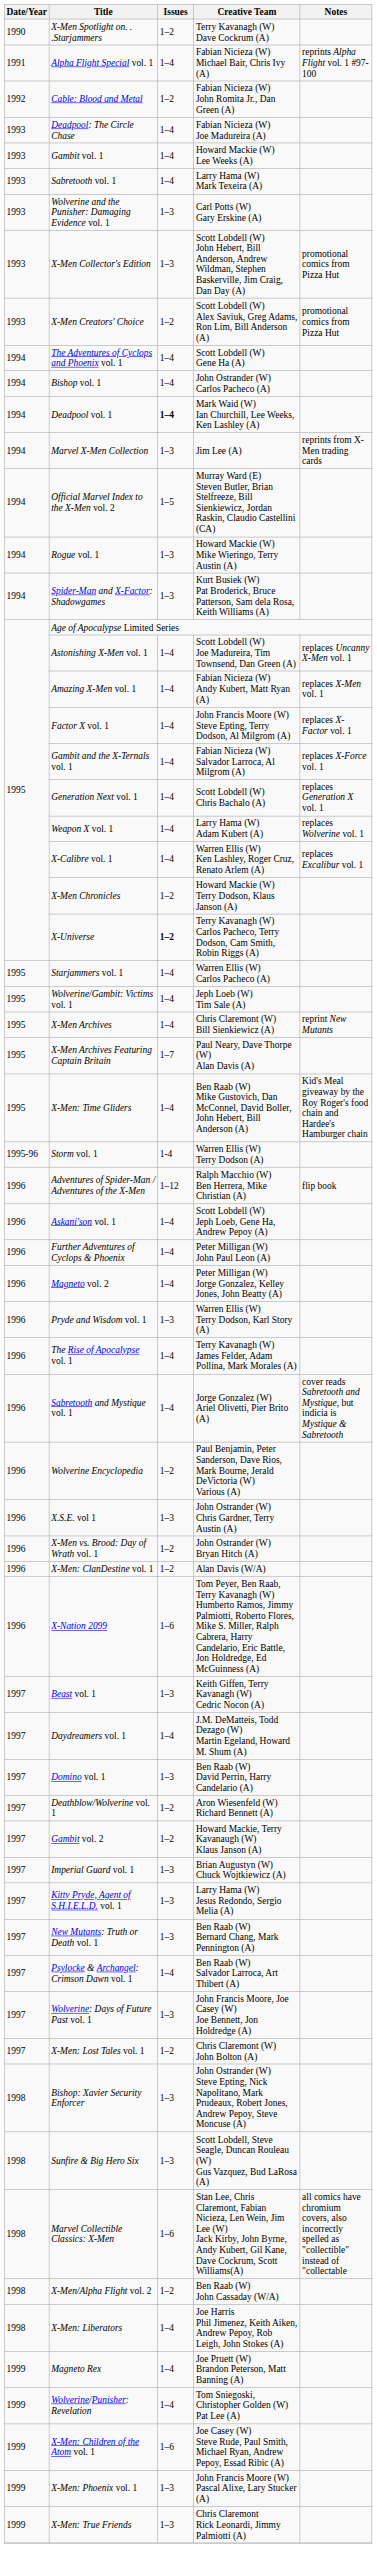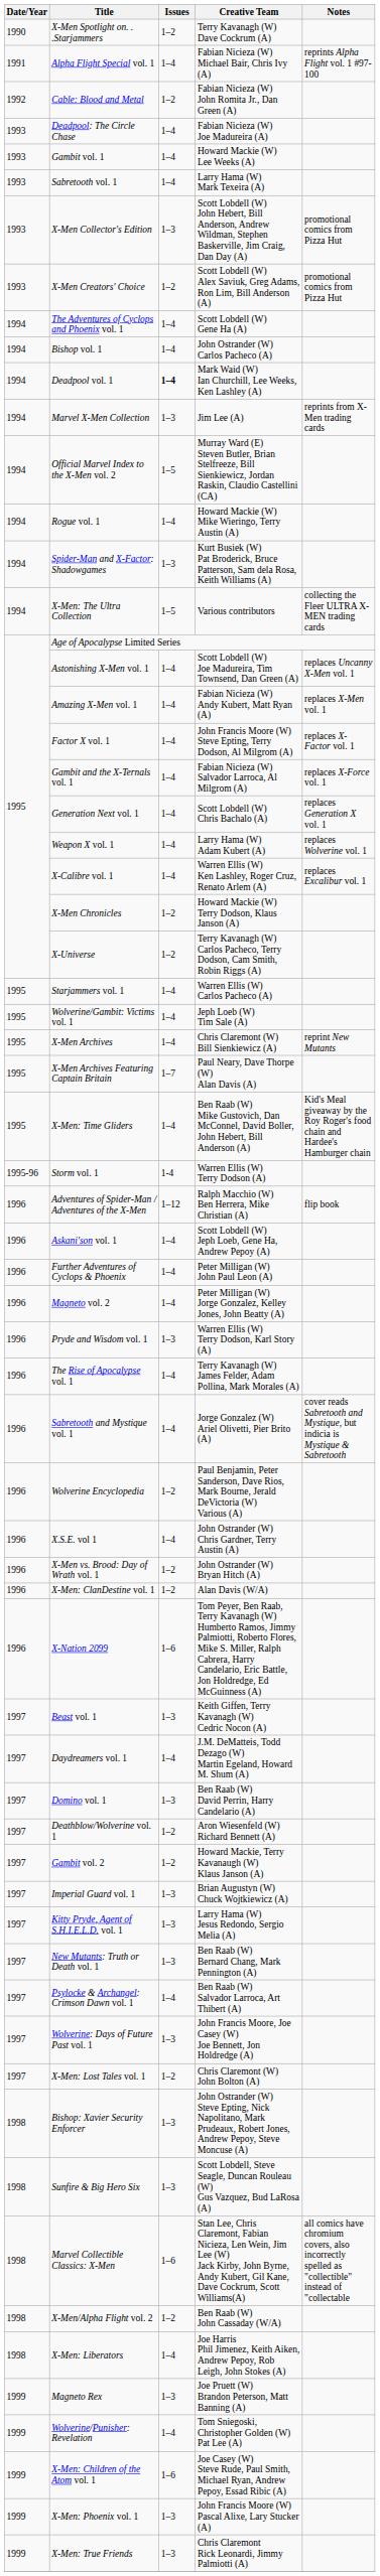 <table class="wikitable" style="width:100%;">
 <tr>
 <th style="width:10%;">Date/Year</th>
 <th style="width:30%;">Title</th>
 <th style="width:10%;">Issues</th>
 <th style="width:30%;">Creative Team</th>
 <th style="width:20%;">Notes</th>
 </tr>
 <tr>
 <td>1990</td>
 <td><em>X-Men Spotlight on. . .Starjammers</em></td>
 <td>1–2</td>
 <td>Terry Kavanagh (W)<br>Dave Cockrum (A)</td>
 <td></td>
 </tr>
 <tr>
 <td>1991</td>
 <td><em><a href='#'>Alpha Flight Special</a></em> vol. 1</td>
 <td>1–4</td>
 <td>Fabian Nicieza (W)<br>Michael Bair, Chris Ivy (A)</td>
 <td>reprints <em>Alpha Flight</em> vol. 1 #97-100</td>
 </tr>
 <tr>
 <td>1992</td>
 <td><em><a href='#'>Cable: Blood and Metal</a></em></td>
 <td>1–2</td>
 <td>Fabian Nicieza (W)<br>John Romita Jr., Dan Green (A)</td>
 <td></td>
 </tr>
 <tr>
 <td>1993</td>
 <td><em><a href='#'>Deadpool</a>: The Circle Chase</em></td>
 <td>1–4</td>
 <td>Fabian Nicieza (W)<br>Joe Madureira (A)</td>
 <td></td>
 </tr>
 <tr>
 <td>1993</td>
 <td><em>Gambit</em> vol. 1</td>
 <td>1–4</td>
 <td>Howard Mackie (W)<br>Lee Weeks (A)</td>
 <td></td>
 </tr>
 <tr>
 <td>1993</td>
 <td><em>Sabretooth</em> vol. 1</td>
 <td>1–4</td>
 <td>Larry Hama (W) <br>Mark Texeira (A)</td>
-<td></td>
-</tr>
-<tr>
-<td>1993</td>
-<td><em>Wolverine and the Punisher: Damaging Evidence</em> vol. 1</td>
-<td>1–3</td>
-<td>Carl Potts (W) <br>Gary Erskine (A)</td>
 <td></td>
 </tr>
 <tr>
 <td>1993</td>
 <td><em>X-Men Collector's Edition</em></td>
 <td>1–3</td>
 <td>Scott Lobdell (W)<br>John Hebert, Bill Anderson, Andrew Wildman, Stephen Baskerville, Jim Craig, Dan Day (A)</td>
 <td>promotional comics from Pizza Hut</td>
 </tr>
 <tr>
 <td>1993</td>
 <td><em>X-Men Creators' Choice</em></td>
 <td>1–2</td>
 <td>Scott Lobdell (W)<br>Alex Saviuk, Greg Adams, Ron Lim, Bill Anderson (A)</td>
 <td>promotional comics from Pizza Hut</td>
 </tr>
 <tr>
 <td>1994</td>
 <td><em><a href='#'>The Adventures of Cyclops and Phoenix</a></em> vol. 1</td>
 <td>1–4</td>
 <td>Scott Lobdell (W) <br>Gene Ha (A)</td>
 <td></td>
 </tr>
 <tr>
 <td>1994</td>
 <td><em>Bishop</em> vol. 1</td>
 <td>1–4</td>
 <td>John Ostrander (W) <br>Carlos Pacheco (A)</td>
 <td></td>
 </tr>
 <tr>
 <td>1994</td>
 <td><em>Deadpool</em> vol. 1</td>
 <td><strong>1–4</strong></td>
 <td>Mark Waid (W) <br>Ian Churchill, Lee Weeks, Ken Lashley (A)</td>
 <td></td>
 </tr>
 <tr>
 <td>1994</td>
 <td><em>Marvel X-Men Collection</em></td>
 <td>1–3</td>
 <td>Jim Lee (A)</td>
 <td>reprints from X-Men trading cards</td>
 </tr>
 <tr>
 <td>1994</td>
 <td><em>Official Marvel Index to the X-Men</em> vol. 2</td>
 <td>1–5</td>
 <td>Murray Ward (E)<br>Steven Butler, Brian Stelfreeze, Bill Sienkiewicz, Jordan Raskin, Claudio Castellini (CA)</td>
 <td></td>
 </tr>
 <tr>
 <td>1994</td>
 <td><em>Rogue</em> vol. 1</td>
-<td>1–3</td>
+<td>1–4</td>
 <td>Howard Mackie (W) <br>Mike Wieringo, Terry Austin (A)</td>
 <td></td>
 </tr>
 <tr>
 <td>1994</td>
 <td><em><a href='#'>Spider-Man</a> and <a href='#'>X-Factor</a>: Shadowgames</em></td>
 <td>1–3</td>
 <td>Kurt Busiek (W)<br>Pat Broderick, Bruce Patterson, Sam dela Rosa, Keith Williams (A)</td>
 <td></td>
+</tr>
+<tr>
+<td>1994</td>
+<td><em>X-Men: The Ultra Collection</em></td>
+<td>1–5</td>
+<td>Various contributors</td>
+<td>collecting the Fleer ULTRA X-MEN trading cards</td>
 </tr>
 <tr>
 <td rowspan="10">1995</td>
 <td colspan="4"><em>Age of Apocalypse</em> Limited Series</td>
 </tr>
 <tr>
 <td><em>Astonishing X-Men</em> vol. 1</td>
 <td>1–4</td>
 <td>Scott Lobdell (W)<br>Joe Madureira, Tim Townsend, Dan Green (A)</td>
 <td>replaces <em>Uncanny X-Men</em> vol. 1</td>
 </tr>
 <tr>
 <td><em>Amazing X-Men</em> vol. 1</td>
 <td>1–4</td>
 <td>Fabian Nicieza (W)<br>Andy Kubert, Matt Ryan (A)</td>
 <td>replaces <em>X-Men</em> vol. 1</td>
 </tr>
 <tr>
 <td><em>Factor X</em> vol. 1</td>
 <td>1–4</td>
 <td>John Francis Moore (W)<br>Steve Epting, Terry Dodson, Al Milgrom (A)</td>
 <td>replaces <em>X-Factor</em> vol. 1</td>
 </tr>
 <tr>
 <td><em>Gambit and the X-Ternals</em> vol. 1</td>
 <td>1–4</td>
 <td>Fabian Nicieza (W)<br>Salvador Larroca, Al Milgrom (A)</td>
 <td>replaces <em>X-Force</em> vol. 1</td>
 </tr>
 <tr>
 <td><em>Generation Next</em> vol. 1</td>
 <td>1–4</td>
 <td>Scott Lobdell (W)<br>Chris Bachalo (A)</td>
 <td>replaces <em>Generation X</em> vol. 1</td>
 </tr>
 <tr>
 <td><em>Weapon X</em>  vol. 1</td>
 <td>1–4</td>
 <td>Larry Hama (W)<br>Adam Kubert (A)</td>
 <td>replaces <em>Wolverine</em> vol. 1</td>
 </tr>
 <tr>
 <td><em>X-Calibre</em> vol. 1</td>
 <td>1–4</td>
 <td>Warren Ellis (W)<br>Ken Lashley, Roger Cruz, Renato Arlem (A)</td>
 <td>replaces <em>Excalibur</em> vol. 1</td>
 </tr>
 <tr>
 <td><em>X-Men Chronicles</em></td>
 <td>1–2</td>
 <td>Howard Mackie (W)<br>Terry Dodson, Klaus Janson (A)</td>
 <td></td>
 </tr>
 <tr>
 <td><em>X-Universe</em></td>
-<td><strong>1–2</strong></td>
+<td>1–2</td>
 <td>Terry Kavanagh (W)<br>Carlos Pacheco, Terry Dodson, Cam Smith, Robin Riggs (A)</td>
 <td></td>
 </tr>
 <tr>
 <td>1995</td>
 <td><em>Starjammers</em> vol. 1</td>
 <td>1–4</td>
 <td>Warren Ellis (W)<br>Carlos Pacheco (A)</td>
 <td></td>
 </tr>
 <tr>
 <td>1995</td>
 <td><em>Wolverine/Gambit: Victims</em> vol. 1</td>
 <td>1–4</td>
 <td>Jeph Loeb (W) <br>Tim Sale (A)</td>
 <td></td>
 </tr>
 <tr>
 <td>1995</td>
 <td><em>X-Men Archives</em></td>
 <td>1–4</td>
 <td>Chris Claremont (W)<br>Bill Sienkiewicz (A)</td>
 <td>reprint <em>New Mutants</em></td>
 </tr>
 <tr>
 <td>1995</td>
 <td><em>X-Men Archives Featuring Captain Britain</em></td>
 <td>1–7</td>
 <td>Paul Neary, Dave Thorpe (W)<br>Alan Davis (A)</td>
 <td></td>
 </tr>
 <tr>
 <td>1995</td>
 <td><em>X-Men: Time Gliders</em></td>
 <td>1–4</td>
 <td>Ben Raab (W)<br>Mike Gustovich, Dan McConnel, David Boller, John Hebert, Bill Anderson (A)</td>
 <td>Kid's Meal giveaway by the Roy Roger's food chain and Hardee's Hamburger chain</td>
 </tr>
 <tr>
 <td>1995-96</td>
 <td><em>Storm</em> vol. 1</td>
 <td>1-4</td>
 <td>Warren Ellis (W)<br>Terry Dodson (A)</td>
 <td></td>
 </tr>
 <tr>
 <td>1996</td>
 <td><em>Adventures of Spider-Man / Adventures of the X-Men</em></td>
 <td>1–12</td>
 <td>Ralph Macchio (W)<br>Ben Herrera, Mike Christian (A)</td>
 <td>flip book</td>
 </tr>
 <tr>
 <td>1996</td>
 <td><em><a href='#'>Askani'son</a></em> vol. 1</td>
 <td>1–4</td>
 <td>Scott Lobdell (W) <br>Jeph Loeb, Gene Ha, Andrew Pepoy (A)</td>
 <td></td>
 </tr>
 <tr>
 <td>1996</td>
 <td><em>Further Adventures of Cyclops & Phoenix</em></td>
 <td>1–4</td>
 <td>Peter Milligan (W)<br>John Paul Leon (A)</td>
 <td></td>
 </tr>
 <tr>
 <td>1996</td>
 <td><em><a href='#'>Magneto</a></em> vol. 2</td>
 <td>1–4</td>
 <td>Peter Milligan (W) <br>Jorge Gonzalez, Kelley Jones, John Beatty (A)</td>
 <td></td>
 </tr>
 <tr>
 <td>1996</td>
 <td><em>Pryde and Wisdom</em> vol. 1</td>
 <td>1–3</td>
 <td>Warren Ellis (W) <br>Terry Dodson, Karl Story (A)</td>
 <td></td>
 </tr>
 <tr>
 <td>1996</td>
 <td><em>The <a href='#'>Rise of Apocalypse</a></em> vol. 1</td>
 <td>1–4</td>
 <td>Terry Kavanagh (W) <br>James Felder, Adam Pollina, Mark Morales (A)</td>
 <td></td>
 </tr>
 <tr>
 <td>1996</td>
 <td><em><a href='#'>Sabretooth</a> and Mystique</em> vol. 1</td>
 <td>1–4</td>
 <td>Jorge Gonzalez (W) <br>Ariel Olivetti, Pier Brito (A)</td>
 <td>cover reads <em>Sabretooth and Mystique</em>, but indicia is <em>Mystique & Sabretooth</em></td>
 </tr>
 <tr>
 <td>1996</td>
 <td><em>Wolverine Encyclopedia</em></td>
 <td>1–2</td>
 <td>Paul Benjamin, Peter Sanderson, Dave Rios, Mark Bourne, Jerald DeVictoria (W)<br>Various (A)</td>
 <td></td>
 </tr>
 <tr>
 <td>1996</td>
 <td><em>X.S.E.</em> vol 1</td>
-<td>1–3</td>
+<td>1–4</td>
 <td>John Ostrander (W) <br>Chris Gardner, Terry Austin (A)</td>
 <td></td>
 </tr>
 <tr>
 <td>1996</td>
 <td><em>X-Men vs. Brood: Day of Wrath</em> vol. 1</td>
 <td>1–2</td>
 <td>John Ostrander (W) <br>Bryan Hitch (A)</td>
 <td></td>
 </tr>
 <tr>
 <td>1996</td>
 <td><em>X-Men: ClanDestine</em> vol. 1</td>
 <td>1–2</td>
 <td>Alan Davis (W/A)</td>
 <td></td>
 </tr>
 <tr>
 <td>1996</td>
 <td><em><a href='#'>X-Nation 2099</a></em></td>
 <td>1–6</td>
 <td>Tom Peyer, Ben Raab, Terry Kavanagh (W)<br>Humberto Ramos, Jimmy Palmiotti, Roberto Flores, Mike S. Miller, Ralph Cabrera, Harry Candelario, Eric Battle, Jon Holdredge, Ed McGuinness (A)</td>
 <td></td>
 </tr>
 <tr>
 <td>1997</td>
 <td><em><a href='#'>Beast</a></em> vol. 1</td>
 <td>1–3</td>
 <td>Keith Giffen, Terry Kavanagh (W) <br>Cedric Nocon (A)</td>
 <td></td>
 </tr>
 <tr>
 <td>1997</td>
 <td><em>Daydreamers</em> vol. 1</td>
 <td>1–4</td>
 <td>J.M. DeMatteis, Todd Dezago (W) <br>Martin Egeland, Howard M. Shum (A)</td>
 <td></td>
 </tr>
 <tr>
 <td>1997</td>
 <td><em><a href='#'>Domino</a></em> vol. 1</td>
 <td>1–3</td>
 <td>Ben Raab (W) <br>David Perrin, Harry Candelario (A)</td>
 <td></td>
 </tr>
 <tr>
 <td>1997</td>
 <td><em>Deathblow/Wolverine</em> vol. 1</td>
 <td>1–2</td>
 <td>Aron Wiesenfeld (W)<br>Richard Bennett (A)</td>
 <td></td>
 </tr>
 <tr>
 <td>1997</td>
 <td><em><a href='#'>Gambit</a></em> vol. 2</td>
 <td>1–2</td>
 <td>Howard Mackie, Terry Kavanaugh (W) <br>Klaus Janson (A)</td>
 <td></td>
 </tr>
 <tr>
 <td>1997</td>
 <td><em>Imperial Guard</em> vol. 1</td>
 <td>1–3</td>
 <td>Brian Augustyn (W) <br>Chuck Wojtkiewicz (A)</td>
 <td></td>
 </tr>
 <tr>
 <td>1997</td>
 <td><em><a href='#'>Kitty Pryde, Agent of S.H.I.E.L.D.</a> </em> vol. 1</td>
 <td>1–3</td>
 <td>Larry Hama (W) <br>Jesus Redondo, Sergio Melia (A)</td>
 <td></td>
 </tr>
 <tr>
 <td>1997</td>
 <td><em><a href='#'>New Mutants</a>: Truth or Death</em> vol. 1</td>
 <td>1–3</td>
 <td>Ben Raab (W) <br>Bernard Chang, Mark Pennington (A)</td>
 <td></td>
 </tr>
 <tr>
 <td>1997</td>
 <td><em><a href='#'>Psylocke</a> & <a href='#'>Archangel</a>: Crimson Dawn</em> vol. 1</td>
 <td>1–4</td>
 <td>Ben Raab (W) <br>Salvador Larroca, Art Thibert (A)</td>
 <td></td>
 </tr>
 <tr>
 <td>1997</td>
 <td><em><a href='#'>Wolverine</a>: Days of Future Past</em> vol. 1</td>
 <td>1–3</td>
 <td>John Francis Moore, Joe Casey (W) <br>Joe Bennett, Jon Holdredge (A)</td>
 <td></td>
 </tr>
 <tr>
 <td>1997</td>
 <td><em>X-Men: Lost Tales</em> vol. 1</td>
 <td>1–2</td>
 <td>Chris Claremont (W) <br>John Bolton (A)</td>
 <td></td>
 </tr>
 <tr>
 <td>1998</td>
 <td><em>Bishop: Xavier Security Enforcer</em></td>
 <td>1–3</td>
 <td>John Ostrander (W)<br>Steve Epting, Nick Napolitano, Mark Prudeaux, Robert Jones, Andrew Pepoy, Steve Moncuse (A)</td>
 <td></td>
 </tr>
 <tr>
 <td>1998</td>
 <td><em>Sunfire & Big Hero Six</em></td>
 <td>1–3</td>
 <td>Scott Lobdell, Steve Seagle, Duncan Rouleau (W)<br>Gus Vazquez, Bud LaRosa (A)</td>
 <td></td>
 </tr>
 <tr>
 <td>1998</td>
 <td><em>Marvel Collectible Classics: X-Men</em></td>
 <td>1–6</td>
 <td>Stan Lee, Chris Claremont, Fabian Nicieza, Len Wein, Jim Lee (W)<br>Jack Kirby, John Byrne, Andy Kubert, Gil Kane, Dave Cockrum, Scott Williams(A)</td>
 <td>all comics have chromium covers, also incorrectly spelled as "collectible" instead of "collectable</td>
 </tr>
 <tr>
 <td>1998</td>
 <td><em>X-Men/Alpha Flight</em> vol. 2</td>
 <td>1–2</td>
 <td>Ben Raab (W)<br>John Cassaday (W/A)</td>
 <td></td>
 </tr>
 <tr>
 <td>1998</td>
 <td><em>X-Men: Liberators</em></td>
 <td>1–4</td>
 <td>Joe Harris<br>Phil Jimenez, Keith Aiken, Andrew Pepoy, Rob Leigh, John Stokes (A)</td>
 <td></td>
 </tr>
 <tr>
 <td>1999</td>
 <td><em>Magneto Rex</em></td>
-<td>1–4</td>
+<td>1–3</td>
 <td>Joe Pruett (W)<br>Brandon Peterson, Matt Banning (A)</td>
 <td></td>
 </tr>
 <tr>
 <td>1999</td>
 <td><em><a href='#'>Wolverine</a>/<a href='#'>Punisher</a>: Revelation</em></td>
 <td>1–4</td>
 <td>Tom Sniegoski, Christopher Golden (W)<br>Pat Lee (A)</td>
 <td></td>
 </tr>
 <tr>
 <td>1999</td>
 <td><em><a href='#'>X-Men: Children of the Atom</a></em> vol. 1</td>
 <td>1–6</td>
 <td>Joe Casey (W)<br>Steve Rude, Paul Smith, Michael Ryan, Andrew Pepoy, Essad Ribic (A)</td>
 <td></td>
 </tr>
 <tr>
 <td>1999</td>
 <td><em>X-Men: Phoenix</em> vol. 1</td>
 <td>1–3</td>
 <td>John Francis Moore (W)<br>Pascal Alixe, Lary Stucker (A)</td>
 <td></td>
 </tr>
 <tr>
 <td>1999</td>
 <td><em>X-Men: True Friends</em></td>
 <td>1–3</td>
 <td>Chris Claremont<br>Rick Leonardi, Jimmy Palmiotti (A)</td>
 <td></td>
 </tr>
 <tr>
 </tr>
 </table>
